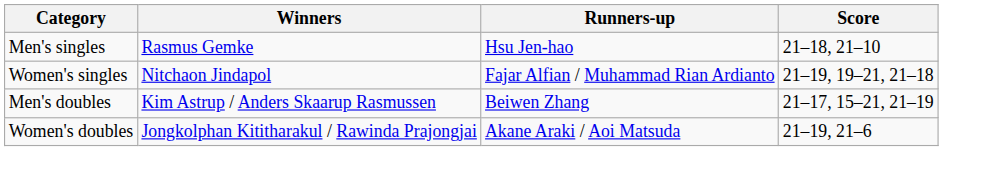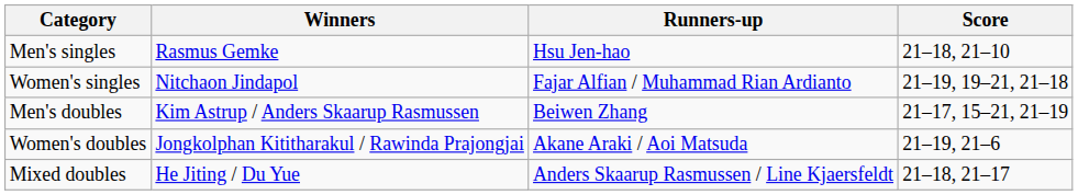 <table class=wikitable style="white-space:nowrap;">
 <tr>
 <th>Category</th>
 <th>Winners</th>
 <th>Runners-up</th>
 <th>Score</th>
 </tr>
 <tr>
 <td>Men's singles</td>
 <td> <a href='#'>Rasmus Gemke</a></td>
 <td> <a href='#'>Hsu Jen-hao</a></td>
 <td>21–18, 21–10</td>
 </tr>
 <tr>
 <td>Women's singles</td>
 <td> <a href='#'>Nitchaon Jindapol</a></td>
 <td> <a href='#'>Fajar Alfian</a> / <a href='#'>Muhammad Rian Ardianto</a></td>
 <td>21–19, 19–21, 21–18</td>
 </tr>
 <tr>
 <td>Men's doubles</td>
 <td> <a href='#'>Kim Astrup</a> / <a href='#'>Anders Skaarup Rasmussen</a></td>
 <td> <a href='#'>Beiwen Zhang</a></td>
 <td>21–17, 15–21, 21–19</td>
 </tr>
 <tr>
 <td>Women's doubles</td>
 <td> <a href='#'>Jongkolphan Kititharakul</a> / <a href='#'>Rawinda Prajongjai</a></td>
 <td> <a href='#'>Akane Araki</a> / <a href='#'>Aoi Matsuda</a></td>
 <td>21–19, 21–6</td>
 </tr>
+<tr>
+<td>Mixed doubles</td>
+<td> <a href='#'>He Jiting</a> / <a href='#'>Du Yue</a></td>
+<td> <a href='#'>Anders Skaarup Rasmussen</a> / <a href='#'>Line Kjaersfeldt</a></td>
+<td>21–18, 21–17</td>
+</tr>
 </table>
